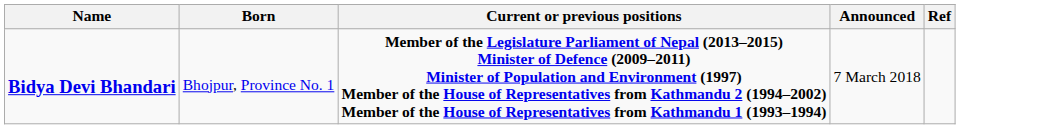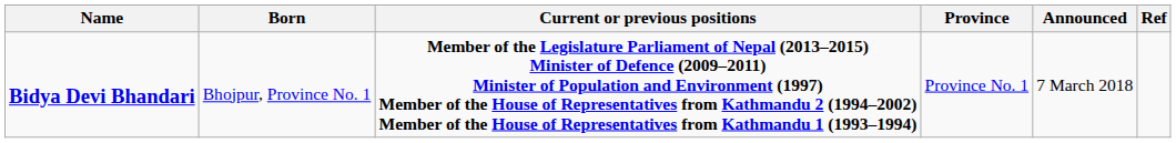 <table class="wikitable sortable" style="text-align:center">
 <tr>
 <th>Name</th>
 <th>Born</th>
 <th>Current or previous positions</th>
+<th>Province</th>
 <th>Announced</th>
 <th class="unsortable">Ref</th>
 </tr>
 <tr>
 <td data-sort-value="Kovind"><strong><big></big></strong><br><big><strong><a href='#'>Bidya Devi Bhandari</a></strong></big></td>
 <td><br><a href='#'>Bhojpur</a>, <a href='#'>Province No. 1</a></td>
 <td data-sort-value="Governor"><strong>Member of the <a href='#'>Legislature Parliament of Nepal</a> (2013–2015)</strong><br><strong><a href='#'>Minister of Defence</a> (2009–2011)</strong><br><strong><a href='#'>Minister of Population and Environment</a> (1997)</strong><br><strong>Member of the <a href='#'>House of Representatives</a> from <a href='#'>Kathmandu 2</a> (1994–2002)</strong><br><strong>Member of the <a href='#'>House of Representatives</a> from <a href='#'>Kathmandu 1</a> (1993–1994)</strong></td>
+<td><a href='#'>Province No. 1</a></td>
 <td>7 March 2018</td>
 <td></td>
 </tr>
 </table>
